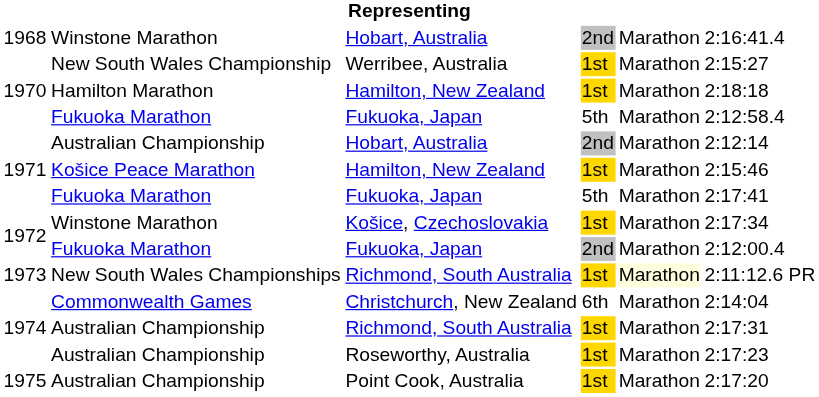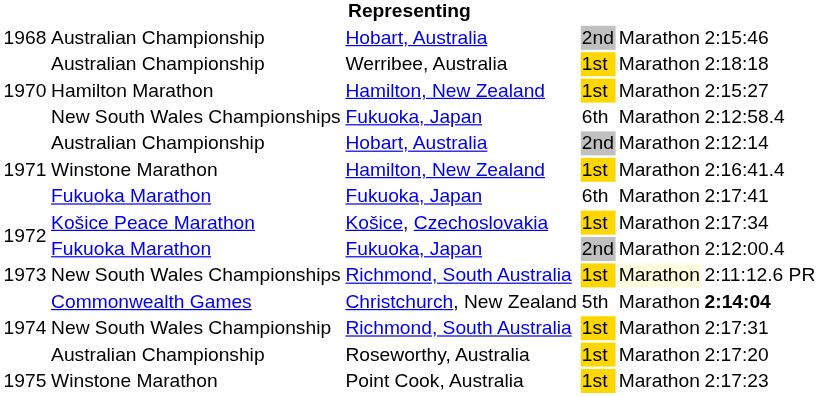 <table>
 <tr>
 <th colspan="6">Representing </th>
 </tr>
 <tr>
 <td>1968</td>
-<td>Winstone Marathon</td>
+<td>Australian Championship</td>
 <td><a href='#'>Hobart, Australia</a></td>
 <td bgcolor="silver">2nd</td>
 <td>Marathon</td>
-<td>2:16:41.4</td>
+<td>2:15:46</td>
 </tr>
 <tr>
 <td rowspan=3>1970</td>
-<td>New South Wales Championship</td>
+<td>Australian Championship</td>
 <td>Werribee, Australia</td>
 <td bgcolor="gold">1st</td>
 <td>Marathon</td>
-<td>2:15:27</td>
+<td>2:18:18</td>
 </tr>
 <tr>
 <td>Hamilton Marathon</td>
 <td><a href='#'>Hamilton, New Zealand</a></td>
 <td bgcolor="gold">1st</td>
 <td>Marathon</td>
-<td>2:18:18</td>
+<td>2:15:27</td>
 </tr>
 <tr>
-<td><a href='#'>Fukuoka Marathon</a></td>
+<td>New South Wales Championships</td>
 <td><a href='#'>Fukuoka, Japan</a></td>
-<td>5th</td>
+<td>6th</td>
 <td>Marathon</td>
 <td>2:12:58.4</td>
 </tr>
 <tr>
 <td rowspan=3>1971</td>
 <td>Australian Championship</td>
 <td><a href='#'>Hobart, Australia</a></td>
 <td bgcolor="silver">2nd</td>
 <td>Marathon</td>
 <td>2:12:14</td>
 </tr>
 <tr>
-<td><a href='#'>Košice Peace Marathon</a></td>
+<td>Winstone Marathon</td>
 <td><a href='#'>Hamilton, New Zealand</a></td>
 <td bgcolor="gold">1st</td>
 <td>Marathon</td>
-<td>2:15:46</td>
+<td>2:16:41.4</td>
 </tr>
 <tr>
 <td><a href='#'>Fukuoka Marathon</a></td>
 <td><a href='#'>Fukuoka, Japan</a></td>
-<td>5th</td>
+<td>6th</td>
 <td>Marathon</td>
 <td>2:17:41</td>
 </tr>
 <tr>
 <td rowspan=2>1972</td>
-<td>Winstone Marathon</td>
+<td><a href='#'>Košice Peace Marathon</a></td>
 <td><a href='#'>Košice</a>, <a href='#'>Czechoslovakia</a></td>
 <td bgcolor="gold">1st</td>
 <td>Marathon</td>
 <td>2:17:34</td>
 </tr>
 <tr>
 <td><a href='#'>Fukuoka Marathon</a></td>
 <td><a href='#'>Fukuoka, Japan</a></td>
 <td bgcolor="silver">2nd</td>
 <td>Marathon</td>
 <td>2:12:00.4</td>
 </tr>
 <tr>
 <td>1973</td>
 <td>New South Wales Championships</td>
 <td><a href='#'>Richmond, South Australia</a></td>
 <td bgcolor="gold">1st</td>
 <td style="background: lightyellow;">Marathon</td>
 <td>2:11:12.6 PR</td>
 </tr>
 <tr>
 <td rowspan=3>1974</td>
 <td><a href='#'>Commonwealth Games</a></td>
 <td><a href='#'>Christchurch</a>, New Zealand</td>
-<td>6th</td>
+<td>5th</td>
 <td>Marathon</td>
-<td>2:14:04</td>
+<td><strong>2:14:04</strong></td>
 </tr>
 <tr>
-<td>Australian Championship</td>
+<td>New South Wales Championship</td>
 <td><a href='#'>Richmond, South Australia</a></td>
 <td bgcolor="gold">1st</td>
 <td>Marathon</td>
 <td>2:17:31</td>
 </tr>
 <tr>
 <td>Australian Championship</td>
 <td>Roseworthy, Australia</td>
 <td bgcolor="gold">1st</td>
 <td>Marathon</td>
-<td>2:17:23</td>
+<td>2:17:20</td>
 </tr>
 <tr>
 <td>1975</td>
-<td>Australian Championship</td>
+<td>Winstone Marathon</td>
 <td>Point Cook, Australia</td>
 <td bgcolor="gold">1st</td>
 <td>Marathon</td>
-<td>2:17:20</td>
+<td>2:17:23</td>
 </tr>
 </table>
